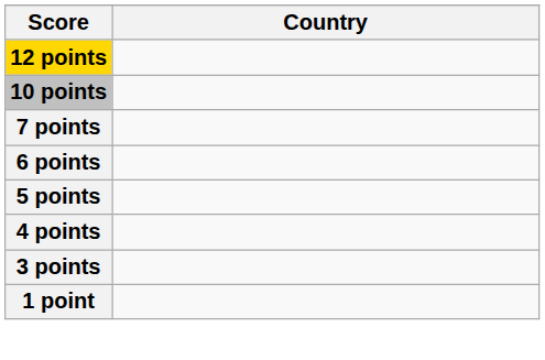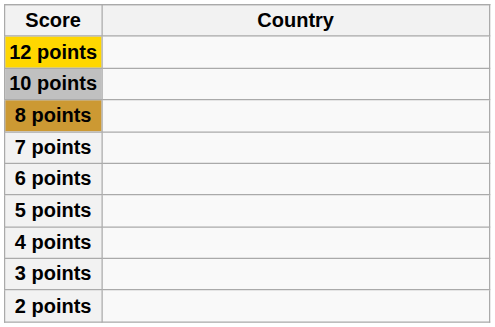 <table class="wikitable">
 <tr>
 </tr>
 <tr>
 <th scope="col" width="20%">Score</th>
 <th scope="col">Country</th>
 </tr>
 <tr>
 <th scope="row" style="background:gold">12 points</th>
 <td></td>
 </tr>
 <tr>
 <th scope="row" style="background:silver">10 points</th>
+<td></td>
+</tr>
+<tr>
+<th scope="row" style="background:#c93">8 points</th>
 <td></td>
 </tr>
 <tr>
 <th scope="row">7 points</th>
 <td></td>
 </tr>
 <tr>
 <th scope="row">6 points</th>
 <td></td>
 </tr>
 <tr>
 <th scope="row">5 points</th>
 <td></td>
 </tr>
 <tr>
 <th scope="row">4 points</th>
 <td></td>
 </tr>
 <tr>
 <th scope="row">3 points</th>
 <td></td>
 </tr>
 <tr>
-<th scope="row">1 point</th>
+<th scope="row">2 points</th>
 <td></td>
 </tr>
 </table>
